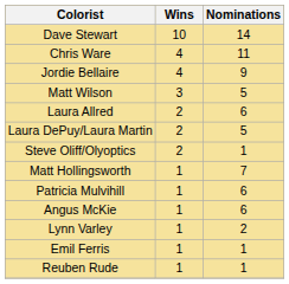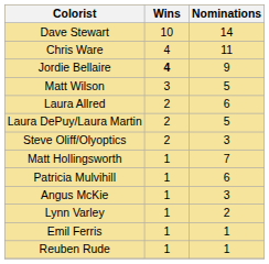 <table class="wikitable" rowspan=2 style="text-align: center; background: #f6e39c">
 <tr>
 <th scope="col" align="center">Colorist</th>
 <th scope="col" width="55" align="center">Wins</th>
 <th scope="col" width="55">Nominations</th>
 </tr>
 <tr>
 <td>Dave Stewart</td>
 <td>10</td>
 <td>14</td>
 </tr>
 <tr>
 <td>Chris Ware</td>
 <td>4</td>
 <td>11</td>
 </tr>
 <tr>
 <td>Jordie Bellaire</td>
-<td>4</td>
+<td><strong>4</strong></td>
 <td>9</td>
 </tr>
 <tr>
 <td>Matt Wilson</td>
 <td>3</td>
 <td>5</td>
 </tr>
 <tr>
 <td>Laura Allred</td>
 <td>2</td>
 <td>6</td>
 </tr>
 <tr>
 <td>Laura DePuy/Laura Martin</td>
 <td>2</td>
 <td>5</td>
 </tr>
 <tr>
 <td>Steve Oliff/Olyoptics</td>
 <td>2</td>
-<td>1</td>
+<td>3</td>
 </tr>
 <tr>
 <td>Matt Hollingsworth</td>
 <td>1</td>
 <td>7</td>
 </tr>
 <tr>
 <td>Patricia Mulvihill</td>
 <td>1</td>
 <td>6</td>
 </tr>
 <tr>
 <td>Angus McKie</td>
 <td>1</td>
-<td>6</td>
+<td>3</td>
 </tr>
 <tr>
 <td>Lynn Varley</td>
 <td>1</td>
 <td>2</td>
 </tr>
 <tr>
 <td>Emil Ferris</td>
 <td>1</td>
 <td>1</td>
 </tr>
 <tr>
 <td>Reuben Rude</td>
 <td>1</td>
 <td>1</td>
 </tr>
 <tr>
 </tr>
 </table>
